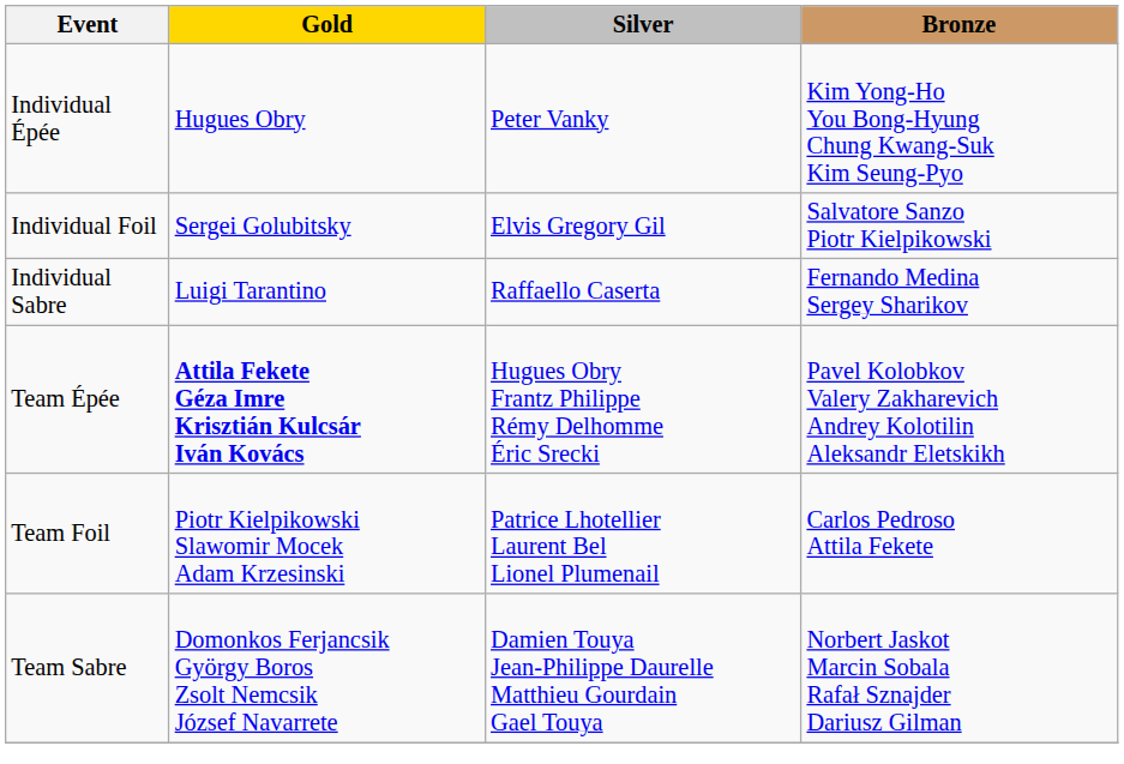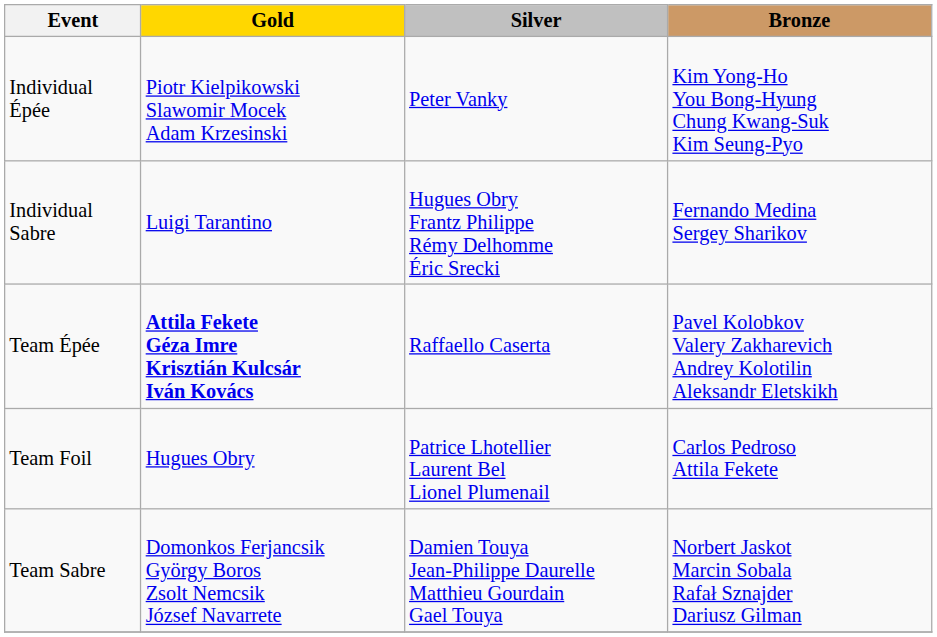 <table class="wikitable">
 <tr>
 <th width="100">Event</th>
 <th style="background-color:gold;" width="200"> Gold</th>
 <th style="background-color:silver;" width="200"> Silver</th>
 <th style="background-color:#CC9966;" width="200"> Bronze</th>
 </tr>
 <tr>
 <td>Individual Épée</td>
-<td> <a href='#'>Hugues Obry</a></td>
+<td> <br> <a href='#'>Piotr Kielpikowski</a> <br> <a href='#'>Slawomir Mocek</a> <br> <a href='#'>Adam Krzesinski</a></td>
 <td> <a href='#'>Peter Vanky</a></td>
 <td> <br> <a href='#'>Kim Yong-Ho</a> <br> <a href='#'>You Bong-Hyung</a> <br> <a href='#'>Chung Kwang-Suk</a> <br> <a href='#'>Kim Seung-Pyo</a></td>
 </tr>
 <tr>
-<td>Individual Foil</td>
-<td> <a href='#'>Sergei Golubitsky</a></td>
-<td> <a href='#'>Elvis Gregory Gil</a></td>
-<td> <a href='#'>Salvatore Sanzo</a> <br>  <a href='#'>Piotr Kielpikowski</a></td>
-</tr>
-<tr>
 <td>Individual Sabre</td>
 <td> <a href='#'>Luigi Tarantino</a></td>
-<td> <a href='#'>Raffaello Caserta</a></td>
+<td> <br> <a href='#'>Hugues Obry</a> <br> <a href='#'>Frantz Philippe</a> <br> <a href='#'>Rémy Delhomme</a> <br> <a href='#'>Éric Srecki</a></td>
 <td> <a href='#'>Fernando Medina</a> <br>  <a href='#'>Sergey Sharikov</a></td>
 </tr>
 <tr>
 <td>Team Épée</td>
 <td><strong> <br> <a href='#'>Attila Fekete</a> <br> <a href='#'>Géza Imre</a> <br> <a href='#'>Krisztián Kulcsár</a> <br> <a href='#'>Iván Kovács</a></strong></td>
-<td> <br> <a href='#'>Hugues Obry</a> <br> <a href='#'>Frantz Philippe</a> <br> <a href='#'>Rémy Delhomme</a> <br> <a href='#'>Éric Srecki</a></td>
+<td> <a href='#'>Raffaello Caserta</a></td>
 <td> <br> <a href='#'>Pavel Kolobkov</a> <br><a href='#'>Valery Zakharevich</a><br><a href='#'>Andrey Kolotilin</a><br><a href='#'>Aleksandr Eletskikh</a></td>
 </tr>
 <tr>
 <td>Team Foil</td>
-<td> <br> <a href='#'>Piotr Kielpikowski</a> <br> <a href='#'>Slawomir Mocek</a> <br> <a href='#'>Adam Krzesinski</a></td>
+<td> <a href='#'>Hugues Obry</a></td>
 <td> <br> <a href='#'>Patrice Lhotellier</a> <br> <a href='#'>Laurent Bel</a> <br> <a href='#'>Lionel Plumenail</a></td>
 <td> <a href='#'>Carlos Pedroso</a> <br>  <a href='#'>Attila Fekete</a></td>
 </tr>
 <tr>
 <td>Team Sabre</td>
 <td> <br> <a href='#'>Domonkos Ferjancsik</a> <br> <a href='#'>György Boros</a> <br> <a href='#'>Zsolt Nemcsik</a> <br> <a href='#'>József Navarrete</a></td>
 <td> <br> <a href='#'>Damien Touya</a> <br> <a href='#'>Jean-Philippe Daurelle</a> <br> <a href='#'>Matthieu Gourdain</a> <br> <a href='#'>Gael Touya</a></td>
 <td> <br> <a href='#'>Norbert Jaskot</a> <br> <a href='#'>Marcin Sobala</a> <br> <a href='#'>Rafał Sznajder</a> <br> <a href='#'>Dariusz Gilman</a></td>
 </tr>
 <tr>
 </tr>
 </table>
